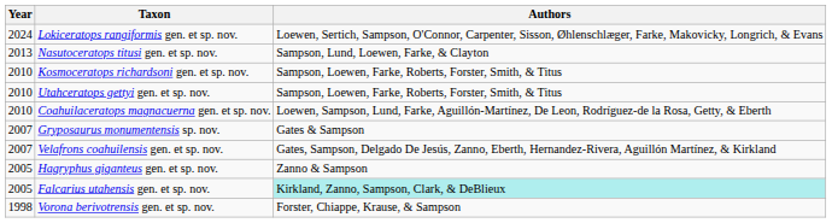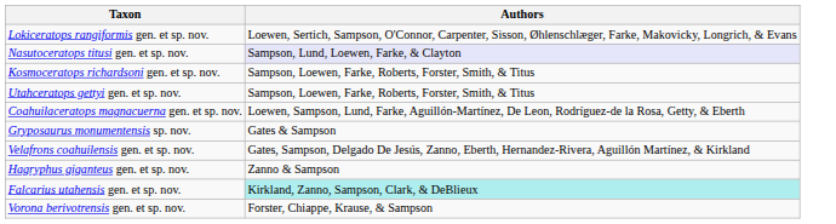 <table class="wikitable sortable">
 <tr>
-<th>Year</th>
 <th>Taxon</th>
 <th>Authors</th>
 </tr>
 <tr>
-<td>2024</td>
 <td><em><a href='#'>Lokiceratops rangiformis</a></em> gen. et sp. nov.</td>
 <td>Loewen, Sertich, Sampson, O'Connor, Carpenter, Sisson, Øhlenschlæger, Farke, Makovicky, Longrich, & Evans</td>
 </tr>
 <tr>
-<td>2013</td>
 <td><em><a href='#'>Nasutoceratops titusi</a></em> gen. et sp. nov.</td>
-<td>Sampson, Lund, Loewen, Farke, & Clayton</td>
+<td style="background: lavender;">Sampson, Lund, Loewen, Farke, & Clayton</td>
 </tr>
 <tr>
-<td>2010</td>
 <td><em><a href='#'>Kosmoceratops richardsoni</a></em> gen. et sp. nov.</td>
 <td>Sampson, Loewen, Farke, Roberts, Forster, Smith, & Titus</td>
 </tr>
 <tr>
-<td>2010</td>
 <td><em><a href='#'>Utahceratops gettyi</a></em> gen. et sp. nov.</td>
 <td>Sampson, Loewen, Farke, Roberts, Forster, Smith, & Titus</td>
 </tr>
 <tr>
-<td>2010</td>
 <td><em><a href='#'>Coahuilaceratops magnacuerna</a></em> gen. et sp. nov.</td>
 <td>Loewen, Sampson, Lund, Farke, Aguillón-Martínez, De Leon, Rodríguez-de la Rosa, Getty, & Eberth</td>
 </tr>
 <tr>
-<td>2007</td>
 <td><em><a href='#'>Gryposaurus monumentensis</a></em> sp. nov.</td>
 <td>Gates & Sampson</td>
 </tr>
 <tr>
-<td>2007</td>
 <td><em><a href='#'>Velafrons coahuilensis</a></em> gen. et sp. nov.</td>
 <td>Gates, Sampson, Delgado De Jesús, Zanno, Eberth, Hernandez-Rivera, Aguillón Martínez, & Kirkland</td>
 </tr>
 <tr>
-<td>2005</td>
 <td><em><a href='#'>Hagryphus giganteus</a></em> gen. et sp. nov.</td>
 <td>Zanno & Sampson</td>
 </tr>
 <tr>
-<td>2005</td>
 <td><em><a href='#'>Falcarius utahensis</a></em> gen. et sp. nov.</td>
 <td style="background: paleturquoise;">Kirkland, Zanno, Sampson, Clark, & DeBlieux</td>
 </tr>
 <tr>
-<td>1998</td>
 <td><em><a href='#'>Vorona berivotrensis</a></em> gen. et sp. nov.</td>
 <td>Forster, Chiappe, Krause, & Sampson</td>
 </tr>
 </table>
